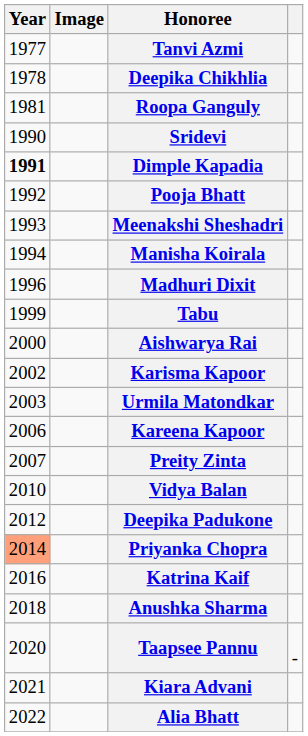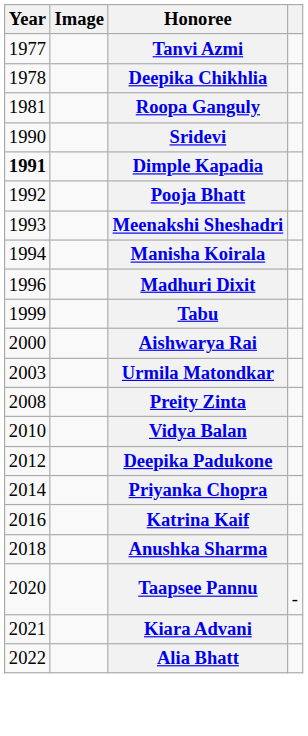 <table class="wikitable">
 <tr>
 <th scope="col">Year</th>
 <th scope="col">Image</th>
 <th scope="col">Honoree</th>
 <th scope="col"></th>
 </tr>
 <tr>
 <td>1977</td>
 <td></td>
 <th scope="row"><a href='#'>Tanvi Azmi</a></th>
 <td></td>
 </tr>
 <tr>
 <td>1978</td>
 <td></td>
 <th scope="row"><a href='#'>Deepika Chikhlia</a></th>
 <td></td>
 </tr>
 <tr>
 <td>1981</td>
 <td></td>
 <th scope="row"><a href='#'>Roopa Ganguly</a></th>
 <td></td>
 </tr>
 <tr>
 <td>1990</td>
 <td></td>
 <th scope="row"><a href='#'>Sridevi</a></th>
 <td></td>
 </tr>
 <tr>
 <td><strong>1991</strong></td>
 <td></td>
 <th scope="row"><a href='#'>Dimple Kapadia</a></th>
 <td></td>
 </tr>
 <tr>
 <td>1992</td>
 <td></td>
 <th scope="row"><a href='#'>Pooja Bhatt</a></th>
 <td></td>
 </tr>
 <tr>
 <td>1993</td>
 <td></td>
 <th scope="row"><a href='#'>Meenakshi Sheshadri</a></th>
 <td></td>
 </tr>
 <tr>
 <td>1994</td>
 <td></td>
 <th scope="row"><a href='#'>Manisha Koirala</a></th>
 <td></td>
 </tr>
 <tr>
 <td>1996</td>
 <td></td>
 <th scope="row"><a href='#'>Madhuri Dixit</a></th>
 <td></td>
 </tr>
 <tr>
 <td>1999</td>
 <td></td>
 <th scope="row"><a href='#'>Tabu</a></th>
 <td></td>
 </tr>
 <tr>
 <td>2000</td>
 <td></td>
 <th scope="row"><a href='#'>Aishwarya Rai</a></th>
 <td></td>
 </tr>
 <tr>
-<td>2002</td>
-<td></td>
-<th scope="row"><a href='#'>Karisma Kapoor</a></th>
-<td></td>
-</tr>
-<tr>
 <td>2003</td>
 <td></td>
 <th scope="row"><a href='#'>Urmila Matondkar</a></th>
 <td></td>
 </tr>
 <tr>
-<td>2006</td>
-<td></td>
-<th scope="row"><a href='#'>Kareena Kapoor</a></th>
-<td></td>
-</tr>
-<tr>
-<td>2007</td>
+<td>2008</td>
 <td></td>
 <th scope="row"><a href='#'>Preity Zinta</a></th>
 <td></td>
 </tr>
 <tr>
 <td>2010</td>
 <td></td>
 <th scope="row"><a href='#'>Vidya Balan</a></th>
 <td></td>
 </tr>
 <tr>
 <td>2012</td>
 <td></td>
 <th scope="row"><a href='#'>Deepika Padukone</a></th>
 <td></td>
 </tr>
 <tr>
-<td style="background: lightsalmon;">2014</td>
+<td>2014</td>
 <td></td>
 <th scope="row"><a href='#'>Priyanka Chopra</a></th>
 <td></td>
 </tr>
 <tr>
 <td>2016</td>
 <td></td>
 <th scope="row"><a href='#'>Katrina Kaif</a></th>
 <td></td>
 </tr>
 <tr>
 <td>2018</td>
 <td></td>
 <th scope="row"><a href='#'>Anushka Sharma</a></th>
 <td></td>
 </tr>
 <tr>
 <td>2020</td>
 <td></td>
 <th scope="row"><a href='#'>Taapsee Pannu</a></th>
 <td><br>-</td>
 </tr>
 <tr>
 <td>2021</td>
 <td></td>
 <th scope="row"><a href='#'>Kiara Advani</a></th>
 <td></td>
 </tr>
 <tr>
 <td>2022</td>
 <td></td>
 <th scope="row"><a href='#'>Alia Bhatt</a></th>
 <td></td>
 </tr>
 </table>
